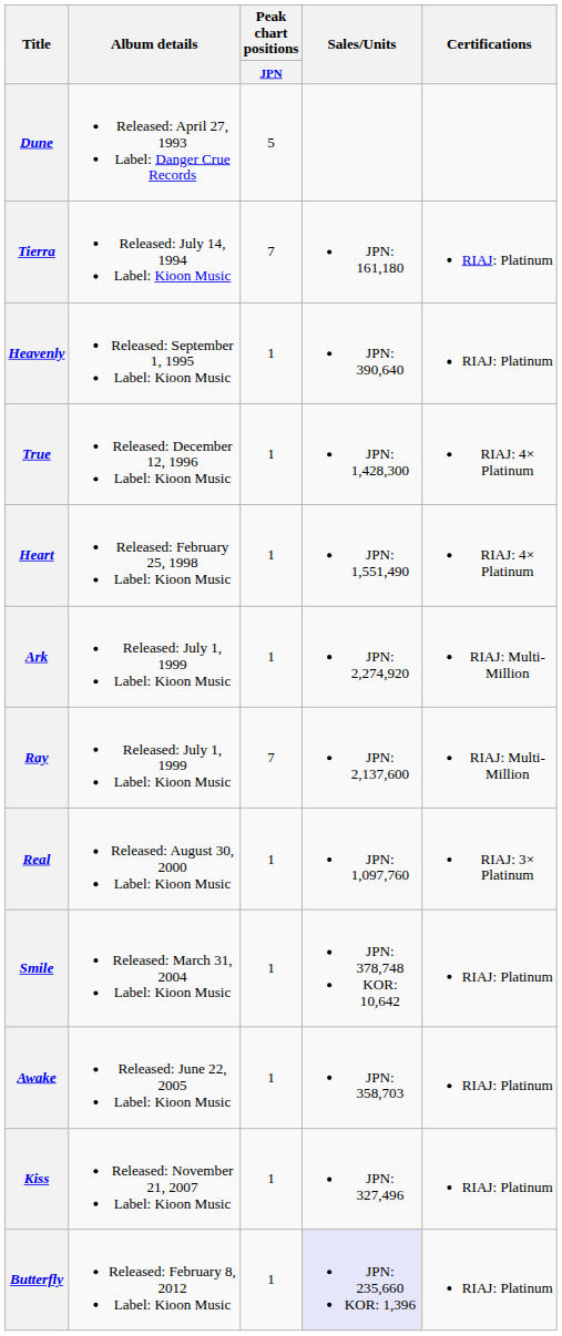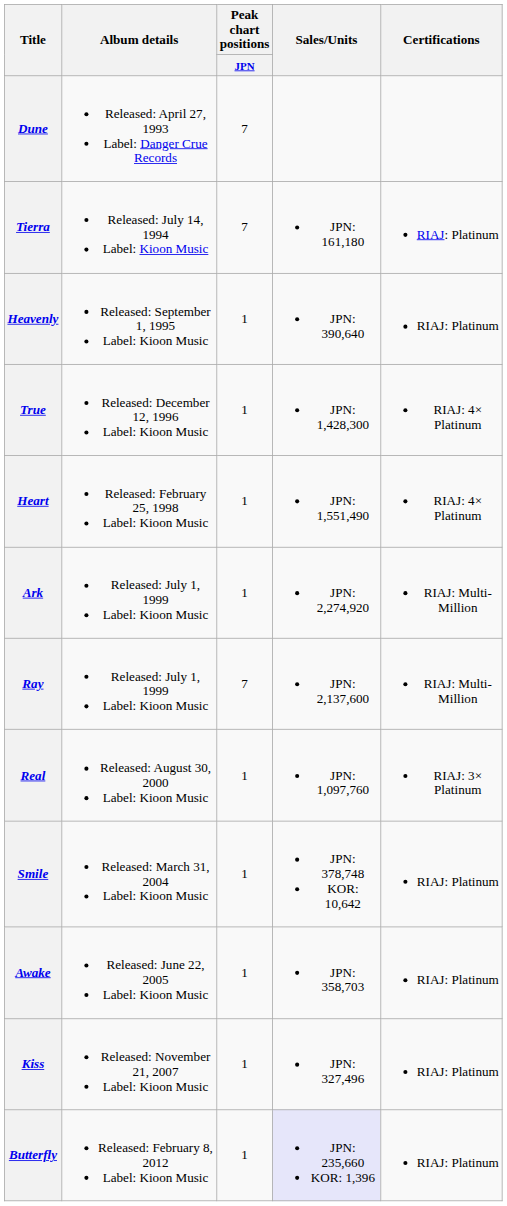 <table class="wikitable plainrowheaders" style="text-align:center;">
 <tr>
 <th rowspan="2" scope="col">Title</th>
 <th rowspan="2" scope="col">Album details</th>
 <th colspan="1">Peak chart positions</th>
 <th rowspan="2" scope="col">Sales/Units</th>
 <th rowspan="2">Certifications</th>
 </tr>
 <tr>
 <th style="width:3em;"><small><a href='#'>JPN</a></small><br></th>
 </tr>
 <tr>
 <th scope="row"><em><a href='#'>Dune</a></em></th>
 <td><br><ul><li>Released: April 27, 1993</li><li>Label: <a href='#'>Danger Crue Records</a></li></ul></td>
-<td>5</td>
+<td>7</td>
 <td></td>
 <td></td>
 </tr>
 <tr>
 <th scope="row"><em><a href='#'>Tierra</a></em></th>
 <td><br><ul><li>Released: July 14, 1994</li><li>Label: <a href='#'>Kioon Music</a></li></ul></td>
 <td>7</td>
 <td><br><ul><li>JPN: 161,180</li></ul></td>
 <td><br><ul><li><a href='#'>RIAJ</a>: Platinum</li></ul></td>
 </tr>
 <tr>
 <th scope="row"><em><a href='#'>Heavenly</a></em></th>
 <td><br><ul><li>Released: September 1, 1995</li><li>Label: Kioon Music</li></ul></td>
 <td>1</td>
 <td><br><ul><li>JPN: 390,640</li></ul></td>
 <td><br><ul><li>RIAJ: Platinum</li></ul></td>
 </tr>
 <tr>
 <th scope="row"><em><a href='#'>True</a></em></th>
 <td><br><ul><li>Released: December 12, 1996</li><li>Label: Kioon Music</li></ul></td>
 <td>1</td>
 <td><br><ul><li>JPN: 1,428,300</li></ul></td>
 <td><br><ul><li>RIAJ: 4× Platinum</li></ul></td>
 </tr>
 <tr>
 <th scope="row"><em><a href='#'>Heart</a></em></th>
 <td><br><ul><li>Released: February 25, 1998</li><li>Label: Kioon Music</li></ul></td>
 <td>1</td>
 <td><br><ul><li>JPN: 1,551,490</li></ul></td>
 <td><br><ul><li>RIAJ: 4× Platinum</li></ul></td>
 </tr>
 <tr>
 <th scope="row"><em><a href='#'>Ark</a></em></th>
 <td><br><ul><li>Released: July 1, 1999</li><li>Label: Kioon Music</li></ul></td>
 <td>1</td>
 <td><br><ul><li>JPN: 2,274,920</li></ul></td>
 <td><br><ul><li>RIAJ: Multi-Million</li></ul></td>
 </tr>
 <tr>
 <th scope="row"><em><a href='#'>Ray</a></em></th>
 <td><br><ul><li>Released: July 1, 1999</li><li>Label: Kioon Music</li></ul></td>
 <td>7</td>
 <td><br><ul><li>JPN: 2,137,600</li></ul></td>
 <td><br><ul><li>RIAJ: Multi-Million</li></ul></td>
 </tr>
 <tr>
 <th scope="row"><em><a href='#'>Real</a></em></th>
 <td><br><ul><li>Released: August 30, 2000</li><li>Label: Kioon Music</li></ul></td>
 <td>1</td>
 <td><br><ul><li>JPN: 1,097,760</li></ul></td>
 <td><br><ul><li>RIAJ: 3× Platinum</li></ul></td>
 </tr>
 <tr>
 <th scope="row"><em><a href='#'>Smile</a></em></th>
 <td><br><ul><li>Released: March 31, 2004</li><li>Label: Kioon Music</li></ul></td>
 <td>1</td>
 <td><br><ul><li>JPN: 378,748</li><li>KOR: 10,642</li></ul></td>
 <td><br><ul><li>RIAJ: Platinum</li></ul></td>
 </tr>
 <tr>
 <th scope="row"><em><a href='#'>Awake</a></em></th>
 <td><br><ul><li>Released: June 22, 2005</li><li>Label: Kioon Music</li></ul></td>
 <td>1</td>
 <td><br><ul><li>JPN: 358,703</li></ul></td>
 <td><br><ul><li>RIAJ: Platinum</li></ul></td>
 </tr>
 <tr>
 <th scope="row"><em><a href='#'>Kiss</a></em></th>
 <td><br><ul><li>Released: November 21, 2007</li><li>Label: Kioon Music</li></ul></td>
 <td>1</td>
 <td><br><ul><li>JPN: 327,496</li></ul></td>
 <td><br><ul><li>RIAJ: Platinum</li></ul></td>
 </tr>
 <tr>
 <th scope="row"><em><a href='#'>Butterfly</a></em></th>
 <td><br><ul><li>Released: February 8, 2012</li><li>Label: Kioon Music</li></ul></td>
 <td>1</td>
 <td style="background: lavender;"><br><ul><li>JPN: 235,660</li><li>KOR: 1,396</li></ul></td>
 <td><br><ul><li>RIAJ: Platinum</li></ul></td>
 </tr>
 </table>
